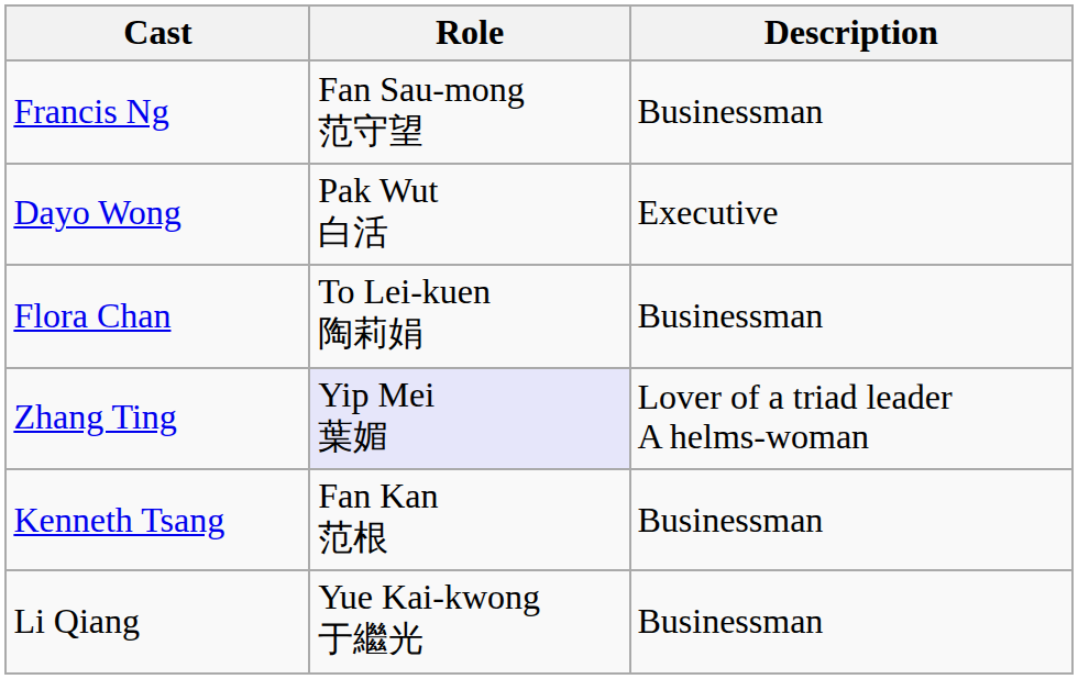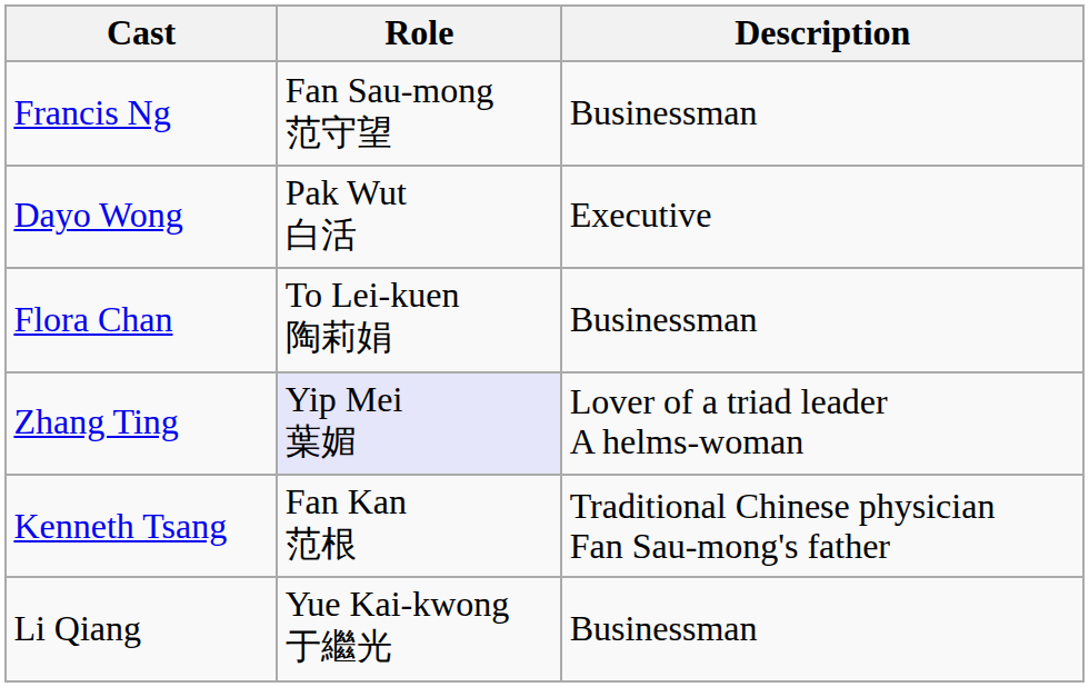 <table class="wikitable" width="55%">
 <tr>
 <th>Cast</th>
 <th>Role</th>
 <th>Description</th>
 </tr>
 <tr>
 </tr>
 <tr>
 <td><a href='#'>Francis Ng</a></td>
 <td>Fan Sau-mong<br>范守望</td>
 <td>Businessman</td>
 </tr>
 <tr>
 <td><a href='#'>Dayo Wong</a></td>
 <td>Pak Wut<br>白活</td>
 <td>Executive</td>
 </tr>
 <tr>
 <td><a href='#'>Flora Chan</a></td>
 <td>To Lei-kuen<br>陶莉娟</td>
 <td>Businessman</td>
 </tr>
 <tr>
 <td><a href='#'>Zhang Ting</a></td>
 <td style="background: lavender;">Yip Mei<br>葉媚</td>
 <td>Lover of a triad leader<br>A helms-woman</td>
 </tr>
 <tr>
 <td><a href='#'>Kenneth Tsang</a></td>
 <td>Fan Kan<br>范根</td>
-<td>Businessman</td>
+<td>Traditional Chinese physician<br>Fan Sau-mong's father</td>
 </tr>
 <tr>
 <td>Li Qiang</td>
 <td>Yue Kai-kwong<br>于繼光</td>
 <td>Businessman</td>
 </tr>
 <tr>
 </tr>
 </table>
